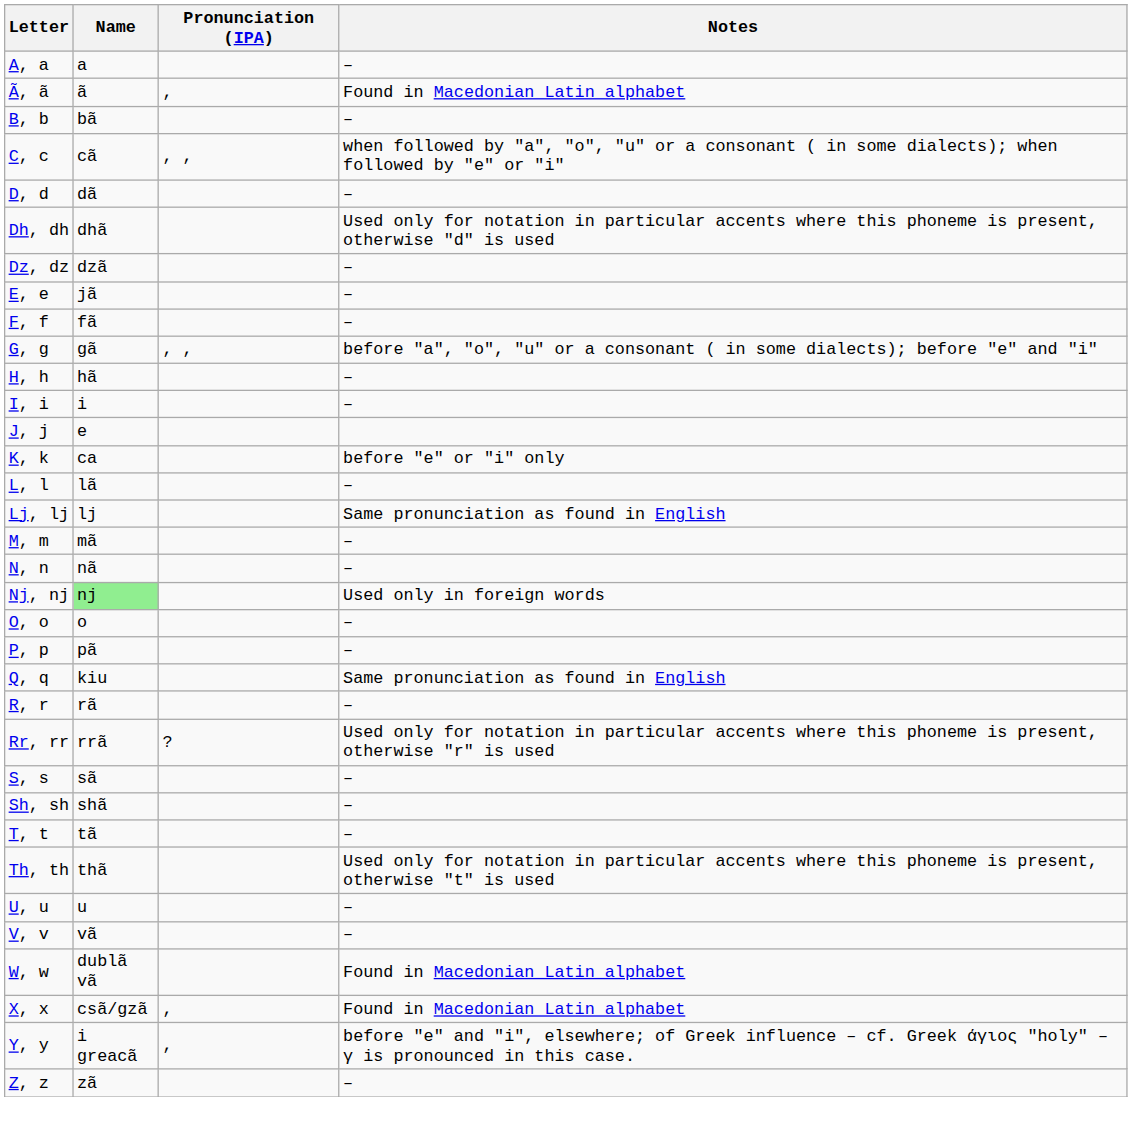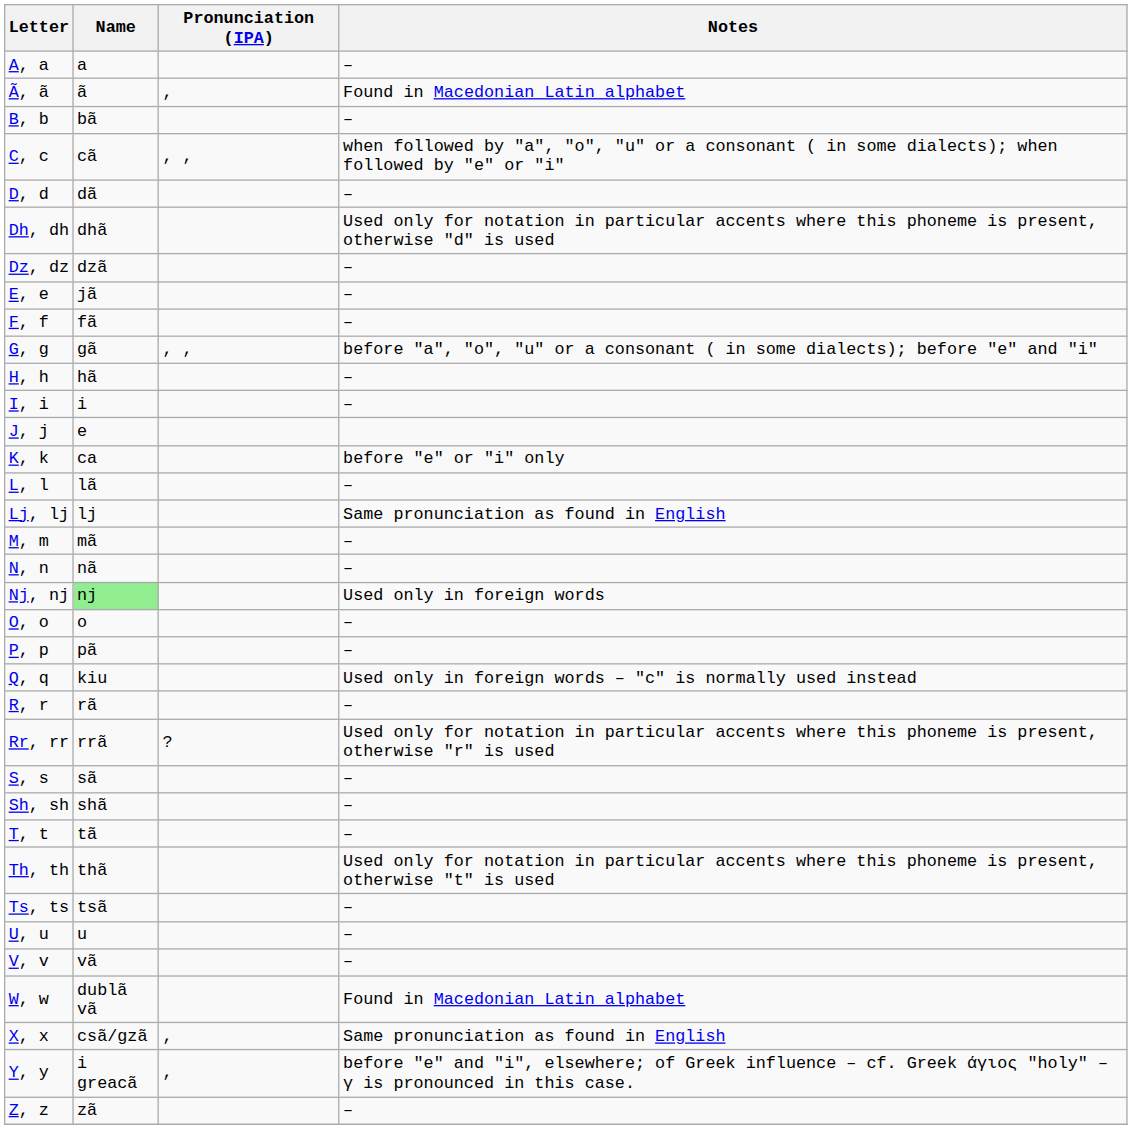 <table class="wikitable">
 <tr>
 <th>Letter</th>
 <th>Name</th>
 <th>Pronunciation (<a href='#'>IPA</a>)</th>
 <th>Notes</th>
 </tr>
 <tr>
 <td><a href='#'>A</a>, a</td>
 <td>a</td>
 <td></td>
 <td>–</td>
 </tr>
 <tr>
 <td><a href='#'>Ã</a>, ã</td>
 <td>ã</td>
 <td>, </td>
 <td>Found in <a href='#'>Macedonian Latin alphabet</a></td>
 </tr>
 <tr>
 <td><a href='#'>B</a>, b</td>
 <td>bã</td>
 <td></td>
 <td>–</td>
 </tr>
 <tr>
 <td><a href='#'>C</a>, c</td>
 <td>cã</td>
 <td>, , </td>
 <td> when followed by "a", "o", "u" or a consonant ( in some dialects);  when followed by "e" or "i"</td>
 </tr>
 <tr>
 <td><a href='#'>D</a>, d</td>
 <td>dã</td>
 <td></td>
 <td>–</td>
 </tr>
 <tr>
 <td><a href='#'>Dh</a>, dh</td>
 <td>dhã</td>
 <td></td>
 <td>Used only for notation in particular accents where this phoneme is present, otherwise "d" is used</td>
 </tr>
 <tr>
 <td><a href='#'>Dz</a>, dz</td>
 <td>dzã</td>
 <td></td>
 <td>–</td>
 </tr>
 <tr>
 <td><a href='#'>E</a>, e</td>
 <td>jã</td>
 <td></td>
 <td>–</td>
 </tr>
 <tr>
 <td><a href='#'>F</a>, f</td>
 <td>fã</td>
 <td></td>
 <td>–</td>
 </tr>
 <tr>
 <td><a href='#'>G</a>, g</td>
 <td>gã</td>
 <td>, , </td>
 <td> before "a", "o", "u" or a consonant ( in some dialects);  before "e" and "i"</td>
 </tr>
 <tr>
 <td><a href='#'>H</a>, h</td>
 <td>hã</td>
 <td></td>
 <td>–</td>
 </tr>
 <tr>
 <td><a href='#'>I</a>, i</td>
 <td>i</td>
 <td></td>
 <td>–</td>
 </tr>
 <tr>
 <td><a href='#'>J</a>, j</td>
 <td>e</td>
 <td></td>
 <td></td>
 </tr>
 <tr>
 <td><a href='#'>K</a>, k</td>
 <td>ca</td>
 <td></td>
 <td>before "e" or "i" only</td>
 </tr>
 <tr>
 <td><a href='#'>L</a>, l</td>
 <td>lã</td>
 <td></td>
 <td>–</td>
 </tr>
 <tr>
 <td><a href='#'>Lj</a>, lj</td>
 <td>lj</td>
 <td></td>
 <td>Same pronunciation as found in <a href='#'>English</a></td>
 </tr>
 <tr>
 <td><a href='#'>M</a>, m</td>
 <td>mã</td>
 <td></td>
 <td>–</td>
 </tr>
 <tr>
 <td><a href='#'>N</a>, n</td>
 <td>nã</td>
 <td></td>
 <td>–</td>
 </tr>
 <tr>
 <td><a href='#'>Nj</a>, nj</td>
 <td style="background: lightgreen;">nj</td>
 <td></td>
 <td>Used only in foreign words</td>
 </tr>
 <tr>
 <td><a href='#'>O</a>, o</td>
 <td>o</td>
 <td></td>
 <td>–</td>
 </tr>
 <tr>
 <td><a href='#'>P</a>, p</td>
 <td>pã</td>
 <td></td>
 <td>–</td>
 </tr>
 <tr>
 <td><a href='#'>Q</a>, q</td>
 <td>kiu</td>
 <td></td>
-<td>Same pronunciation as found in <a href='#'>English</a></td>
+<td>Used only in foreign words – "c" is normally used instead</td>
 </tr>
 <tr>
 <td><a href='#'>R</a>, r</td>
 <td>rã</td>
 <td></td>
 <td>–</td>
 </tr>
 <tr>
 <td><a href='#'>Rr</a>, rr</td>
 <td>rrã</td>
 <td>?</td>
 <td>Used only for notation in particular accents where this phoneme is present, otherwise "r" is used</td>
 </tr>
 <tr>
 <td><a href='#'>S</a>, s</td>
 <td>sã</td>
 <td></td>
 <td>–</td>
 </tr>
 <tr>
 <td><a href='#'>Sh</a>, sh</td>
 <td>shã</td>
 <td></td>
 <td>–</td>
 </tr>
 <tr>
 <td><a href='#'>T</a>, t</td>
 <td>tã</td>
 <td></td>
 <td>–</td>
 </tr>
 <tr>
 <td><a href='#'>Th</a>, th</td>
 <td>thã</td>
 <td></td>
 <td>Used only for notation in particular accents where this phoneme is present, otherwise "t" is used</td>
 </tr>
 <tr>
+<td><a href='#'>Ts</a>, ts</td>
+<td>tsã</td>
+<td></td>
+<td>–</td>
+</tr>
+<tr>
 <td><a href='#'>U</a>, u</td>
 <td>u</td>
 <td></td>
 <td>–</td>
 </tr>
 <tr>
 <td><a href='#'>V</a>, v</td>
 <td>vã</td>
 <td></td>
 <td>–</td>
 </tr>
 <tr>
 <td><a href='#'>W</a>, w</td>
 <td>dublã vã</td>
 <td></td>
 <td>Found in <a href='#'>Macedonian Latin alphabet</a></td>
 </tr>
 <tr>
 <td><a href='#'>X</a>, x</td>
 <td>csã/gzã</td>
 <td>, </td>
-<td>Found in <a href='#'>Macedonian Latin alphabet</a></td>
+<td>Same pronunciation as found in <a href='#'>English</a></td>
 </tr>
 <tr>
 <td><a href='#'>Y</a>, y</td>
 <td>i greacã</td>
 <td>, </td>
 <td> before "e" and "i",  elsewhere; of Greek influence – cf. Greek άγιος  "holy" – γ  is pronounced  in this case.</td>
 </tr>
 <tr>
 <td><a href='#'>Z</a>, z</td>
 <td>zã</td>
 <td></td>
 <td>–</td>
 </tr>
 <tr>
 </tr>
 </table>
